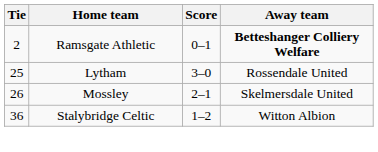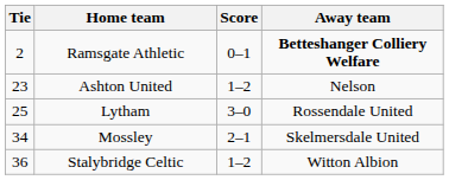 <table class="wikitable" style="text-align:center;">
 <tr>
 <th width=20>Tie</th>
 <th width=175>Home team</th>
 <th width=20>Score</th>
 <th width=175>Away team</th>
 </tr>
 <tr>
 <td>2</td>
 <td>Ramsgate Athletic</td>
 <td>0–1</td>
 <td><strong>Betteshanger Colliery Welfare</strong></td>
 </tr>
 <tr>
+<td>23</td>
+<td>Ashton United</td>
+<td>1–2</td>
+<td>Nelson</td>
+</tr>
+<tr>
 <td>25</td>
 <td>Lytham</td>
 <td>3–0</td>
 <td>Rossendale United</td>
 </tr>
 <tr>
-<td>26</td>
+<td>34</td>
 <td>Mossley</td>
 <td>2–1</td>
 <td>Skelmersdale United</td>
 </tr>
 <tr>
 <td>36</td>
 <td>Stalybridge Celtic</td>
 <td>1–2</td>
 <td>Witton Albion</td>
 </tr>
 </table>
